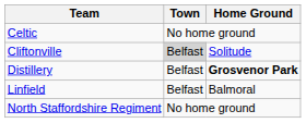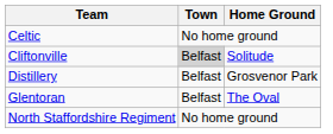 <table class="wikitable sortable">
 <tr>
 <th>Team</th>
 <th>Town</th>
 <th>Home Ground</th>
 </tr>
 <tr>
 <td><a href='#'>Celtic</a></td>
 <td colspan=2>No home ground</td>
 </tr>
 <tr>
 <td><a href='#'>Cliftonville</a></td>
 <td style="background: lightgrey;">Belfast</td>
 <td><a href='#'>Solitude</a></td>
 </tr>
 <tr>
 <td><a href='#'>Distillery</a></td>
 <td>Belfast</td>
-<td><strong>Grosvenor Park</strong></td>
+<td>Grosvenor Park</td>
 </tr>
 <tr>
-<td><a href='#'>Linfield</a></td>
+<td><a href='#'>Glentoran</a></td>
 <td>Belfast</td>
-<td>Balmoral</td>
+<td><a href='#'>The Oval</a></td>
 </tr>
 <tr>
 <td><a href='#'>North Staffordshire Regiment</a></td>
 <td colspan=2>No home ground</td>
 </tr>
 </table>
